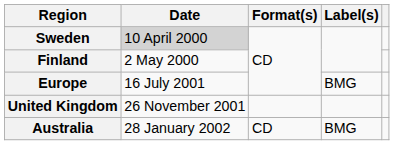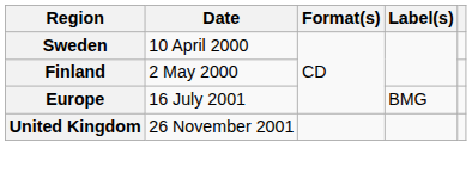 <table class="wikitable plainrowheaders">
 <tr>
 <th scope="col">Region</th>
 <th scope="col">Date</th>
 <th scope="col">Format(s)</th>
 <th scope="col">Label(s)</th>
 <th scope="col"></th>
 </tr>
 <tr>
 <th scope="row">Sweden</th>
-<td style="background: lightgrey;">10 April 2000</td>
+<td>10 April 2000</td>
 <td rowspan="3">CD</td>
 <td rowspan="2"></td>
 <td></td>
 </tr>
 <tr>
 <th scope="row">Finland</th>
 <td>2 May 2000</td>
 <td></td>
 </tr>
 <tr>
 <th scope="row">Europe</th>
 <td>16 July 2001</td>
 <td>BMG</td>
 <td></td>
 </tr>
 <tr>
 <th scope="row">United Kingdom</th>
 <td>26 November 2001</td>
 <td></td>
 <td></td>
 <td></td>
 </tr>
-<tr>
-<th scope="row">Australia</th>
-<td>28 January 2002</td>
-<td>CD</td>
-<td>BMG</td>
-<td></td>
-</tr>
 </table>
